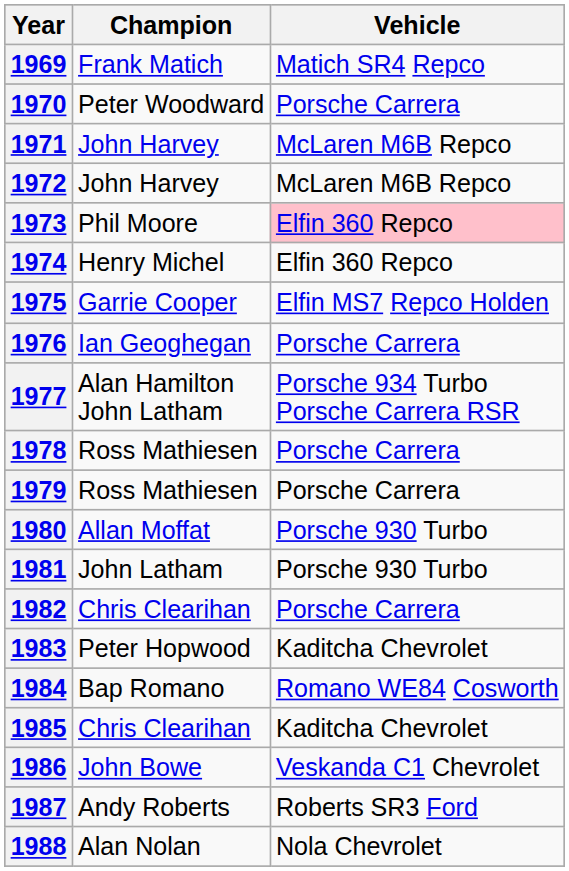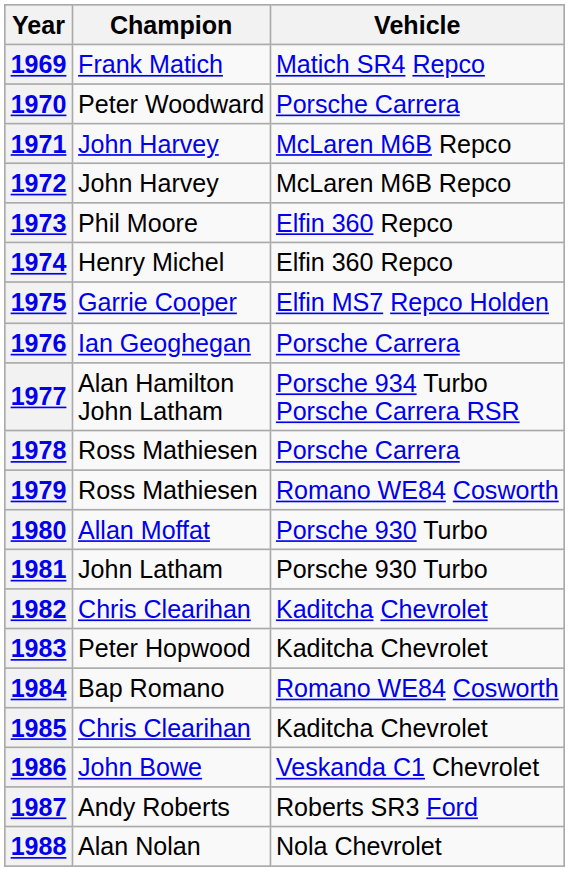 <table class="wikitable" style="font-size: 95%;">
 <tr>
 <th>Year</th>
 <th>Champion</th>
 <th>Vehicle</th>
 </tr>
 <tr>
 <th><a href='#'>1969</a></th>
 <td><a href='#'>Frank Matich</a></td>
 <td><a href='#'>Matich SR4</a> <a href='#'>Repco</a></td>
 </tr>
 <tr>
 <th><a href='#'>1970</a></th>
 <td>Peter Woodward</td>
 <td><a href='#'>Porsche Carrera</a></td>
 </tr>
 <tr>
 <th><a href='#'>1971</a></th>
 <td><a href='#'>John Harvey</a></td>
 <td><a href='#'>McLaren M6B</a> Repco</td>
 </tr>
 <tr>
 <th><a href='#'>1972</a></th>
 <td>John Harvey</td>
 <td>McLaren M6B Repco</td>
 </tr>
 <tr>
 <th><a href='#'>1973</a></th>
 <td>Phil Moore</td>
-<td style="background: pink;"><a href='#'>Elfin 360</a> Repco</td>
+<td><a href='#'>Elfin 360</a> Repco</td>
 </tr>
 <tr>
 <th><a href='#'>1974</a></th>
 <td>Henry Michel</td>
 <td>Elfin 360 Repco</td>
 </tr>
 <tr>
 <th><a href='#'>1975</a></th>
 <td><a href='#'>Garrie Cooper</a></td>
 <td><a href='#'>Elfin MS7</a> <a href='#'>Repco Holden</a></td>
 </tr>
 <tr>
 <th><a href='#'>1976</a></th>
 <td><a href='#'>Ian Geoghegan</a></td>
 <td><a href='#'>Porsche Carrera</a></td>
 </tr>
 <tr>
 <th><a href='#'>1977</a></th>
 <td>Alan Hamilton <br>John Latham</td>
 <td><a href='#'>Porsche 934</a> Turbo<br><a href='#'>Porsche Carrera RSR</a></td>
 </tr>
 <tr>
 <th><a href='#'>1978</a></th>
 <td>Ross Mathiesen</td>
 <td><a href='#'>Porsche Carrera</a></td>
 </tr>
 <tr>
 <th><a href='#'>1979</a></th>
 <td>Ross Mathiesen</td>
-<td>Porsche Carrera</td>
+<td><a href='#'>Romano WE84</a> <a href='#'>Cosworth</a></td>
 </tr>
 <tr>
 <th><a href='#'>1980</a></th>
 <td><a href='#'>Allan Moffat</a></td>
 <td><a href='#'>Porsche 930</a> Turbo</td>
 </tr>
 <tr>
 <th><a href='#'>1981</a></th>
 <td>John Latham</td>
 <td>Porsche 930 Turbo</td>
 </tr>
 <tr>
 <th><a href='#'>1982</a></th>
 <td><a href='#'>Chris Clearihan</a></td>
-<td><a href='#'>Porsche Carrera</a></td>
+<td><a href='#'>Kaditcha</a> <a href='#'>Chevrolet</a></td>
 </tr>
 <tr>
 <th><a href='#'>1983</a></th>
 <td>Peter Hopwood</td>
 <td>Kaditcha Chevrolet</td>
 </tr>
 <tr>
 <th><a href='#'>1984</a></th>
 <td>Bap Romano</td>
 <td><a href='#'>Romano WE84</a> <a href='#'>Cosworth</a></td>
 </tr>
 <tr>
 <th><a href='#'>1985</a></th>
 <td><a href='#'>Chris Clearihan</a></td>
 <td>Kaditcha Chevrolet</td>
 </tr>
 <tr>
 <th><a href='#'>1986</a></th>
 <td><a href='#'>John Bowe</a></td>
 <td><a href='#'>Veskanda C1</a> Chevrolet</td>
 </tr>
 <tr>
 <th><a href='#'>1987</a></th>
 <td>Andy Roberts</td>
 <td>Roberts SR3 <a href='#'>Ford</a></td>
 </tr>
 <tr>
 <th><a href='#'>1988</a></th>
 <td>Alan Nolan</td>
 <td>Nola Chevrolet</td>
 </tr>
 </table>
